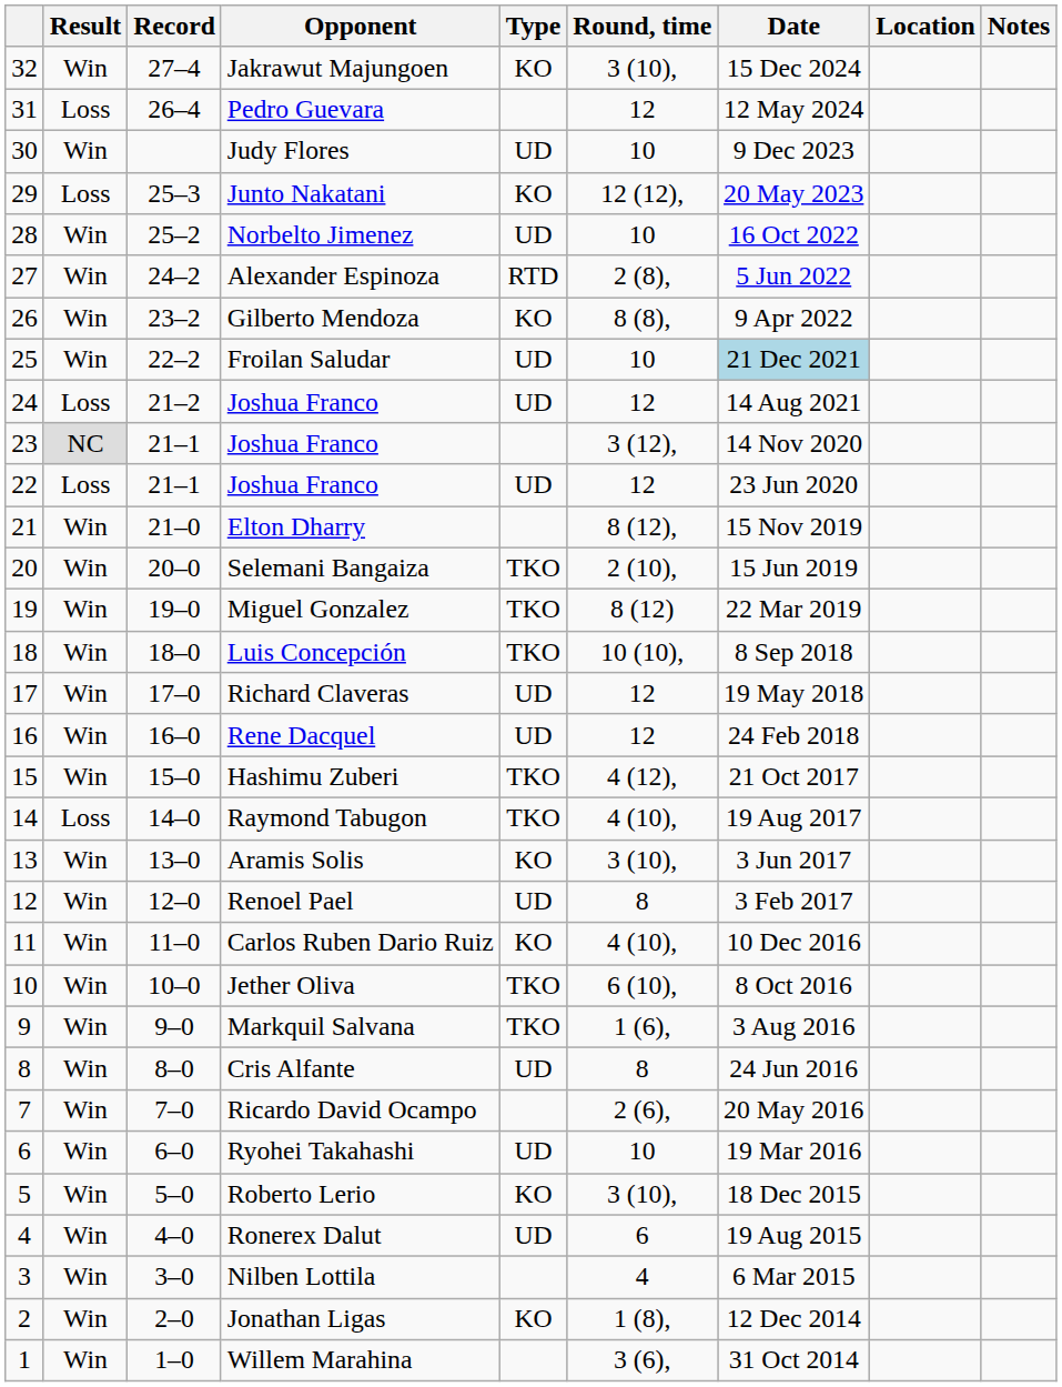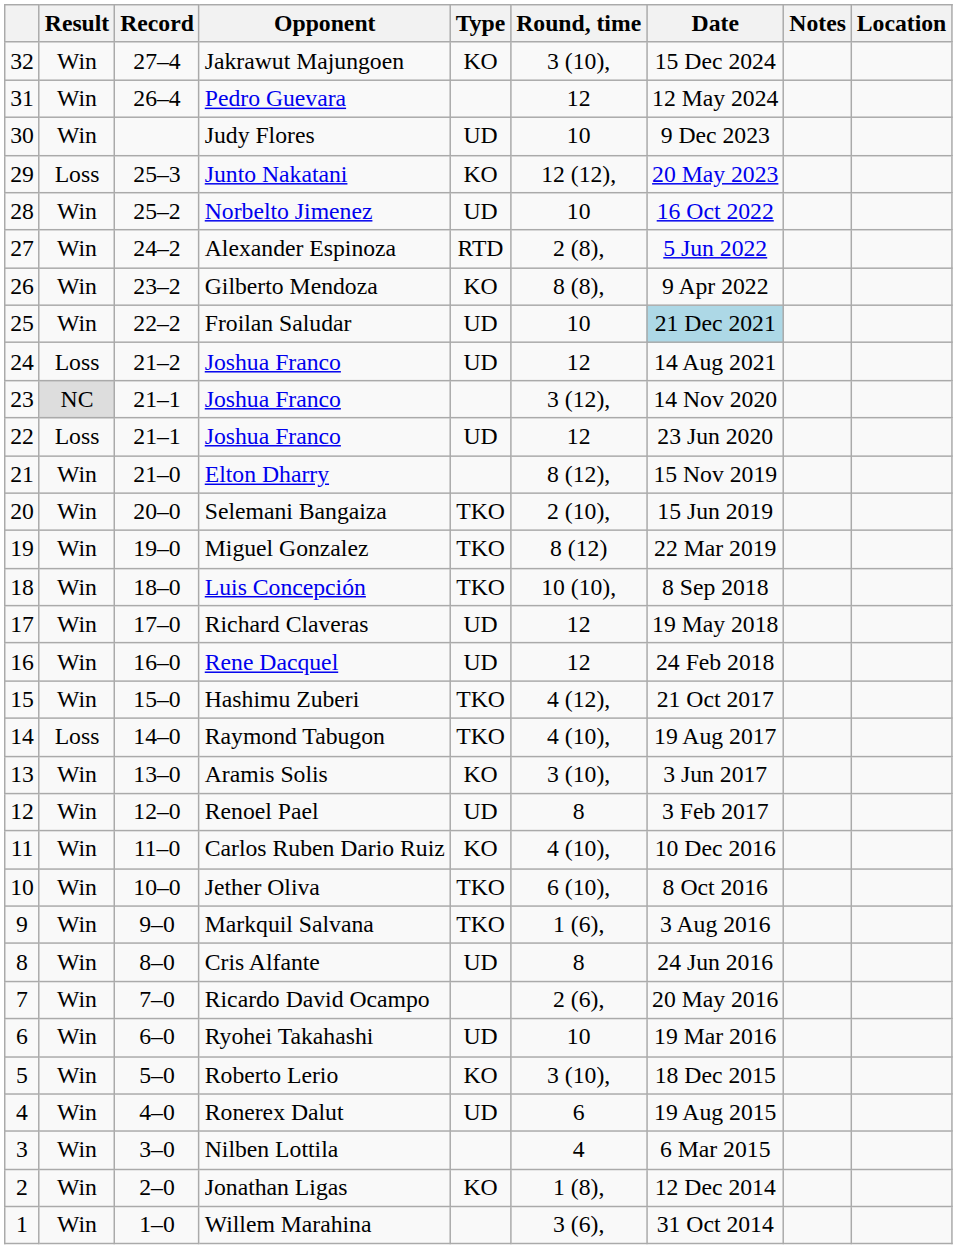 <table class="wikitable" style="text-align:center">
 <tr>
 <th></th>
 <th>Result</th>
 <th>Record</th>
 <th>Opponent</th>
 <th>Type</th>
 <th>Round, time</th>
 <th>Date</th>
+<th>Notes</th>
 <th>Location</th>
-<th>Notes</th>
 </tr>
 <tr>
 <td>32</td>
 <td>Win</td>
 <td>27–4 </td>
 <td align="left">Jakrawut Majungoen</td>
 <td>KO</td>
 <td>3 (10), </td>
 <td>15 Dec 2024</td>
+<td></td>
 <td style="text-align:left;"><br></td>
-<td></td>
 </tr>
 <tr>
 <td>31</td>
-<td>Loss</td>
+<td>Win</td>
 <td>26–4 </td>
 <td align="left"><a href='#'>Pedro Guevara</a></td>
 <td></td>
 <td>12</td>
 <td>12 May 2024</td>
 <td align="left"></td>
 <td align="left"></td>
 </tr>
 <tr>
 <td>30</td>
 <td>Win</td>
 <td></td>
 <td style="text-align:left;">Judy Flores</td>
 <td>UD</td>
 <td>10</td>
 <td>9 Dec 2023</td>
 <td style="text-align:left;"></td>
 <td style="text-align:left;"></td>
 </tr>
 <tr>
 <td>29</td>
 <td>Loss</td>
 <td>25–3 </td>
 <td style="text-align:left;"><a href='#'>Junto Nakatani</a></td>
 <td>KO</td>
 <td>12 (12), </td>
 <td><a href='#'>20 May 2023</a></td>
+<td align=left></td>
 <td style="text-align:left;"></td>
-<td align=left></td>
 </tr>
 <tr>
 <td>28</td>
 <td>Win</td>
 <td>25–2 </td>
 <td align=left><a href='#'>Norbelto Jimenez</a></td>
 <td>UD</td>
 <td>10</td>
 <td><a href='#'>16 Oct 2022</a></td>
 <td align=left></td>
 <td align=left></td>
 </tr>
 <tr>
 <td>27</td>
 <td>Win</td>
 <td>24–2 </td>
 <td align=left>Alexander Espinoza</td>
 <td>RTD</td>
 <td>2 (8), </td>
 <td><a href='#'>5 Jun 2022</a></td>
+<td></td>
 <td align=left></td>
-<td></td>
 </tr>
 <tr>
 <td>26</td>
 <td>Win</td>
 <td>23–2 </td>
 <td align=left>Gilberto Mendoza</td>
 <td>KO</td>
 <td>8 (8), </td>
 <td>9 Apr 2022</td>
+<td></td>
 <td align=left></td>
-<td></td>
 </tr>
 <tr>
 <td>25</td>
 <td>Win</td>
 <td>22–2 </td>
 <td align=left>Froilan Saludar</td>
 <td>UD</td>
 <td>10</td>
 <td style="background: lightblue;">21 Dec 2021</td>
 <td align=left></td>
 <td align=left></td>
 </tr>
 <tr>
 <td>24</td>
 <td>Loss</td>
 <td>21–2 </td>
 <td align=left><a href='#'>Joshua Franco</a></td>
 <td>UD</td>
 <td>12</td>
 <td>14 Aug 2021</td>
 <td align=left></td>
 <td align=left></td>
 </tr>
 <tr>
 <td>23</td>
 <td style="background:#DDD">NC</td>
 <td>21–1 </td>
 <td align=left><a href='#'>Joshua Franco</a></td>
 <td></td>
 <td>3 (12), </td>
 <td>14 Nov 2020</td>
 <td align=left></td>
 <td align=left></td>
 </tr>
 <tr>
 <td>22</td>
 <td>Loss</td>
 <td>21–1</td>
 <td align=left><a href='#'>Joshua Franco</a></td>
 <td>UD</td>
 <td>12</td>
 <td>23 Jun 2020</td>
 <td align=left></td>
 <td align=left></td>
 </tr>
 <tr>
 <td>21</td>
 <td>Win</td>
 <td>21–0</td>
 <td align=left><a href='#'>Elton Dharry</a></td>
 <td></td>
 <td>8 (12), </td>
 <td>15 Nov 2019</td>
 <td align=left></td>
 <td align=left></td>
 </tr>
 <tr>
 <td>20</td>
 <td>Win</td>
 <td>20–0</td>
 <td style="text-align:left;">Selemani Bangaiza</td>
 <td>TKO</td>
 <td>2 (10), </td>
 <td>15 Jun 2019</td>
+<td></td>
 <td style="text-align:left;"></td>
-<td></td>
 </tr>
 <tr>
 <td>19</td>
 <td>Win</td>
 <td>19–0</td>
 <td style="text-align:left;">Miguel Gonzalez</td>
 <td>TKO</td>
 <td>8 (12)</td>
 <td>22 Mar 2019</td>
+<td></td>
 <td style="text-align:left;"></td>
-<td></td>
 </tr>
 <tr>
 <td>18</td>
 <td>Win</td>
 <td>18–0</td>
 <td style="text-align:left;"><a href='#'>Luis Concepción</a></td>
 <td>TKO</td>
 <td>10 (10), </td>
 <td>8 Sep 2018</td>
 <td style="text-align:left;"></td>
 <td style="text-align:left;"></td>
 </tr>
 <tr>
 <td>17</td>
 <td>Win</td>
 <td>17–0</td>
 <td style="text-align:left;">Richard Claveras</td>
 <td>UD</td>
 <td>12</td>
 <td>19 May 2018</td>
 <td style="text-align:left;"></td>
 <td style="text-align:left;"></td>
 </tr>
 <tr>
 <td>16</td>
 <td>Win</td>
 <td>16–0</td>
 <td style="text-align:left;"><a href='#'>Rene Dacquel</a></td>
 <td>UD</td>
 <td>12</td>
 <td>24 Feb 2018</td>
 <td style="text-align:left;"></td>
 <td style="text-align:left;"></td>
 </tr>
 <tr>
 <td>15</td>
 <td>Win</td>
 <td>15–0</td>
 <td style="text-align:left;">Hashimu Zuberi</td>
 <td>TKO</td>
 <td>4 (12), </td>
 <td>21 Oct 2017</td>
 <td style="text-align:left;"></td>
 <td style="text-align:left;"></td>
 </tr>
 <tr>
 <td>14</td>
 <td>Loss</td>
 <td>14–0</td>
 <td style="text-align:left;">Raymond Tabugon</td>
 <td>TKO</td>
 <td>4 (10), </td>
 <td>19 Aug 2017</td>
 <td style="text-align:left;"></td>
 <td style="text-align:left;"></td>
 </tr>
 <tr>
 <td>13</td>
 <td>Win</td>
 <td>13–0</td>
 <td style="text-align:left;">Aramis Solis</td>
 <td>KO</td>
 <td>3 (10), </td>
 <td>3 Jun 2017</td>
 <td style="text-align:left;"></td>
 <td style="text-align:left;"></td>
 </tr>
 <tr>
 <td>12</td>
 <td>Win</td>
 <td>12–0</td>
 <td style="text-align:left;">Renoel Pael</td>
 <td>UD</td>
 <td>8</td>
 <td>3 Feb 2017</td>
+<td></td>
 <td style="text-align:left;"></td>
-<td></td>
 </tr>
 <tr>
 <td>11</td>
 <td>Win</td>
 <td>11–0</td>
 <td style="text-align:left;">Carlos Ruben Dario Ruiz</td>
 <td>KO</td>
 <td>4 (10), </td>
 <td>10 Dec 2016</td>
 <td style="text-align:left;"></td>
 <td style="text-align:left;"></td>
 </tr>
 <tr>
 <td>10</td>
 <td>Win</td>
 <td>10–0</td>
 <td style="text-align:left;">Jether Oliva</td>
 <td>TKO</td>
 <td>6 (10), </td>
 <td>8 Oct 2016</td>
+<td style="text-align:left;"></td>
 <td style="text-align:left;"><br></td>
-<td style="text-align:left;"></td>
 </tr>
 <tr>
 <td>9</td>
 <td>Win</td>
 <td>9–0</td>
 <td style="text-align:left;">Markquil Salvana</td>
 <td>TKO</td>
 <td>1 (6), </td>
 <td>3 Aug 2016</td>
+<td></td>
 <td style="text-align:left;"></td>
-<td></td>
 </tr>
 <tr>
 <td>8</td>
 <td>Win</td>
 <td>8–0</td>
 <td style="text-align:left;">Cris Alfante</td>
 <td>UD</td>
 <td>8</td>
 <td>24 Jun 2016</td>
+<td></td>
 <td style="text-align:left;"></td>
-<td></td>
 </tr>
 <tr>
 <td>7</td>
 <td>Win</td>
 <td>7–0</td>
 <td style="text-align:left;">Ricardo David Ocampo</td>
 <td></td>
 <td>2 (6), </td>
 <td>20 May 2016</td>
+<td></td>
 <td style="text-align:left;"><br></td>
-<td></td>
 </tr>
 <tr>
 <td>6</td>
 <td>Win</td>
 <td>6–0</td>
 <td style="text-align:left;">Ryohei Takahashi</td>
 <td>UD</td>
 <td>10</td>
 <td>19 Mar 2016</td>
 <td style="text-align:left;"></td>
 <td style="text-align:left;"></td>
 </tr>
 <tr>
 <td>5</td>
 <td>Win</td>
 <td>5–0</td>
 <td style="text-align:left;">Roberto Lerio</td>
 <td>KO</td>
 <td>3 (10), </td>
 <td>18 Dec 2015</td>
 <td style="text-align:left;"></td>
 <td style="text-align:left;"></td>
 </tr>
 <tr>
 <td>4</td>
 <td>Win</td>
 <td>4–0</td>
 <td style="text-align:left;">Ronerex Dalut</td>
 <td>UD</td>
 <td>6</td>
 <td>19 Aug 2015</td>
+<td></td>
 <td style="text-align:left;"></td>
-<td></td>
 </tr>
 <tr>
 <td>3</td>
 <td>Win</td>
 <td>3–0</td>
 <td style="text-align:left;">Nilben Lottila</td>
 <td></td>
 <td>4</td>
 <td>6 Mar 2015</td>
+<td></td>
 <td style="text-align:left;"></td>
-<td></td>
 </tr>
 <tr>
 <td>2</td>
 <td>Win</td>
 <td>2–0</td>
 <td style="text-align:left;">Jonathan Ligas</td>
 <td>KO</td>
 <td>1 (8), </td>
 <td>12 Dec 2014</td>
 <td style="text-align:left;"></td>
 <td style="text-align:left;"></td>
 </tr>
 <tr>
 <td>1</td>
 <td>Win</td>
 <td>1–0</td>
 <td style="text-align:left;">Willem Marahina</td>
 <td></td>
 <td>3 (6), </td>
 <td>31 Oct 2014</td>
+<td></td>
 <td style="text-align:left;"></td>
-<td></td>
 </tr>
 </table>
